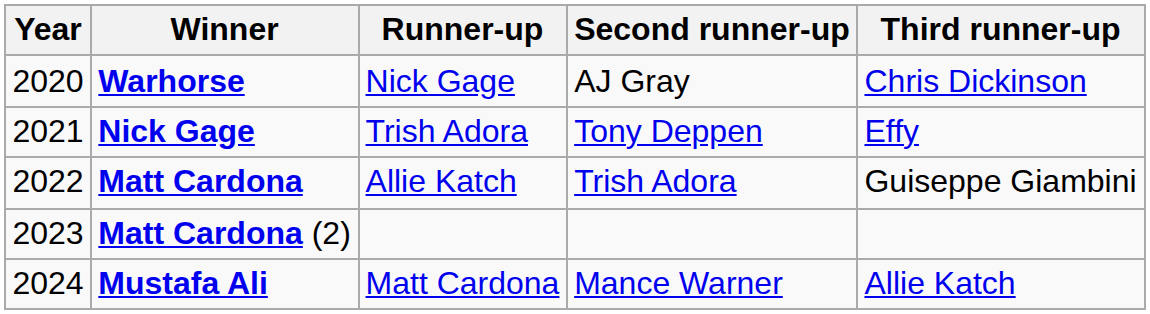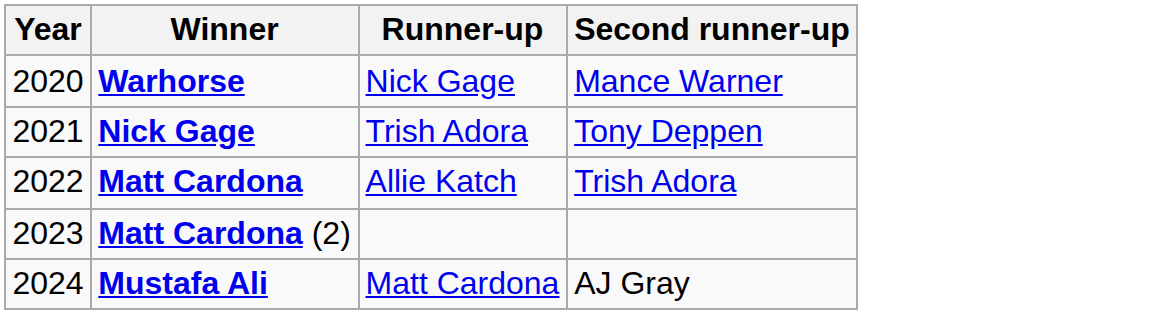 <table class="wikitable">
 <tr>
 <th>Year</th>
 <th>Winner</th>
 <th>Runner-up</th>
 <th>Second runner-up</th>
-<th>Third runner-up</th>
 </tr>
 <tr>
 <td>2020</td>
 <td><strong><a href='#'>Warhorse</a></strong></td>
 <td><a href='#'>Nick Gage</a></td>
-<td>AJ Gray</td>
-<td><a href='#'>Chris Dickinson</a></td>
+<td><a href='#'>Mance Warner</a></td>
 </tr>
 <tr>
 <td>2021</td>
 <td><strong><a href='#'>Nick Gage</a></strong></td>
 <td><a href='#'>Trish Adora</a></td>
 <td><a href='#'>Tony Deppen</a></td>
-<td><a href='#'>Effy</a></td>
 </tr>
 <tr>
 <td>2022</td>
 <td><strong><a href='#'>Matt Cardona</a></strong></td>
 <td><a href='#'>Allie Katch</a></td>
 <td><a href='#'>Trish Adora</a></td>
-<td>Guiseppe Giambini</td>
 </tr>
 <tr>
 <td>2023</td>
 <td><strong><a href='#'>Matt Cardona</a></strong> (2)</td>
-<td></td>
 <td></td>
 <td></td>
 </tr>
 <tr>
 <td>2024</td>
 <td><strong><a href='#'>Mustafa Ali</a></strong></td>
 <td><a href='#'>Matt Cardona</a></td>
-<td><a href='#'>Mance Warner</a></td>
-<td><a href='#'>Allie Katch</a></td>
+<td>AJ Gray</td>
 </tr>
 </table>
